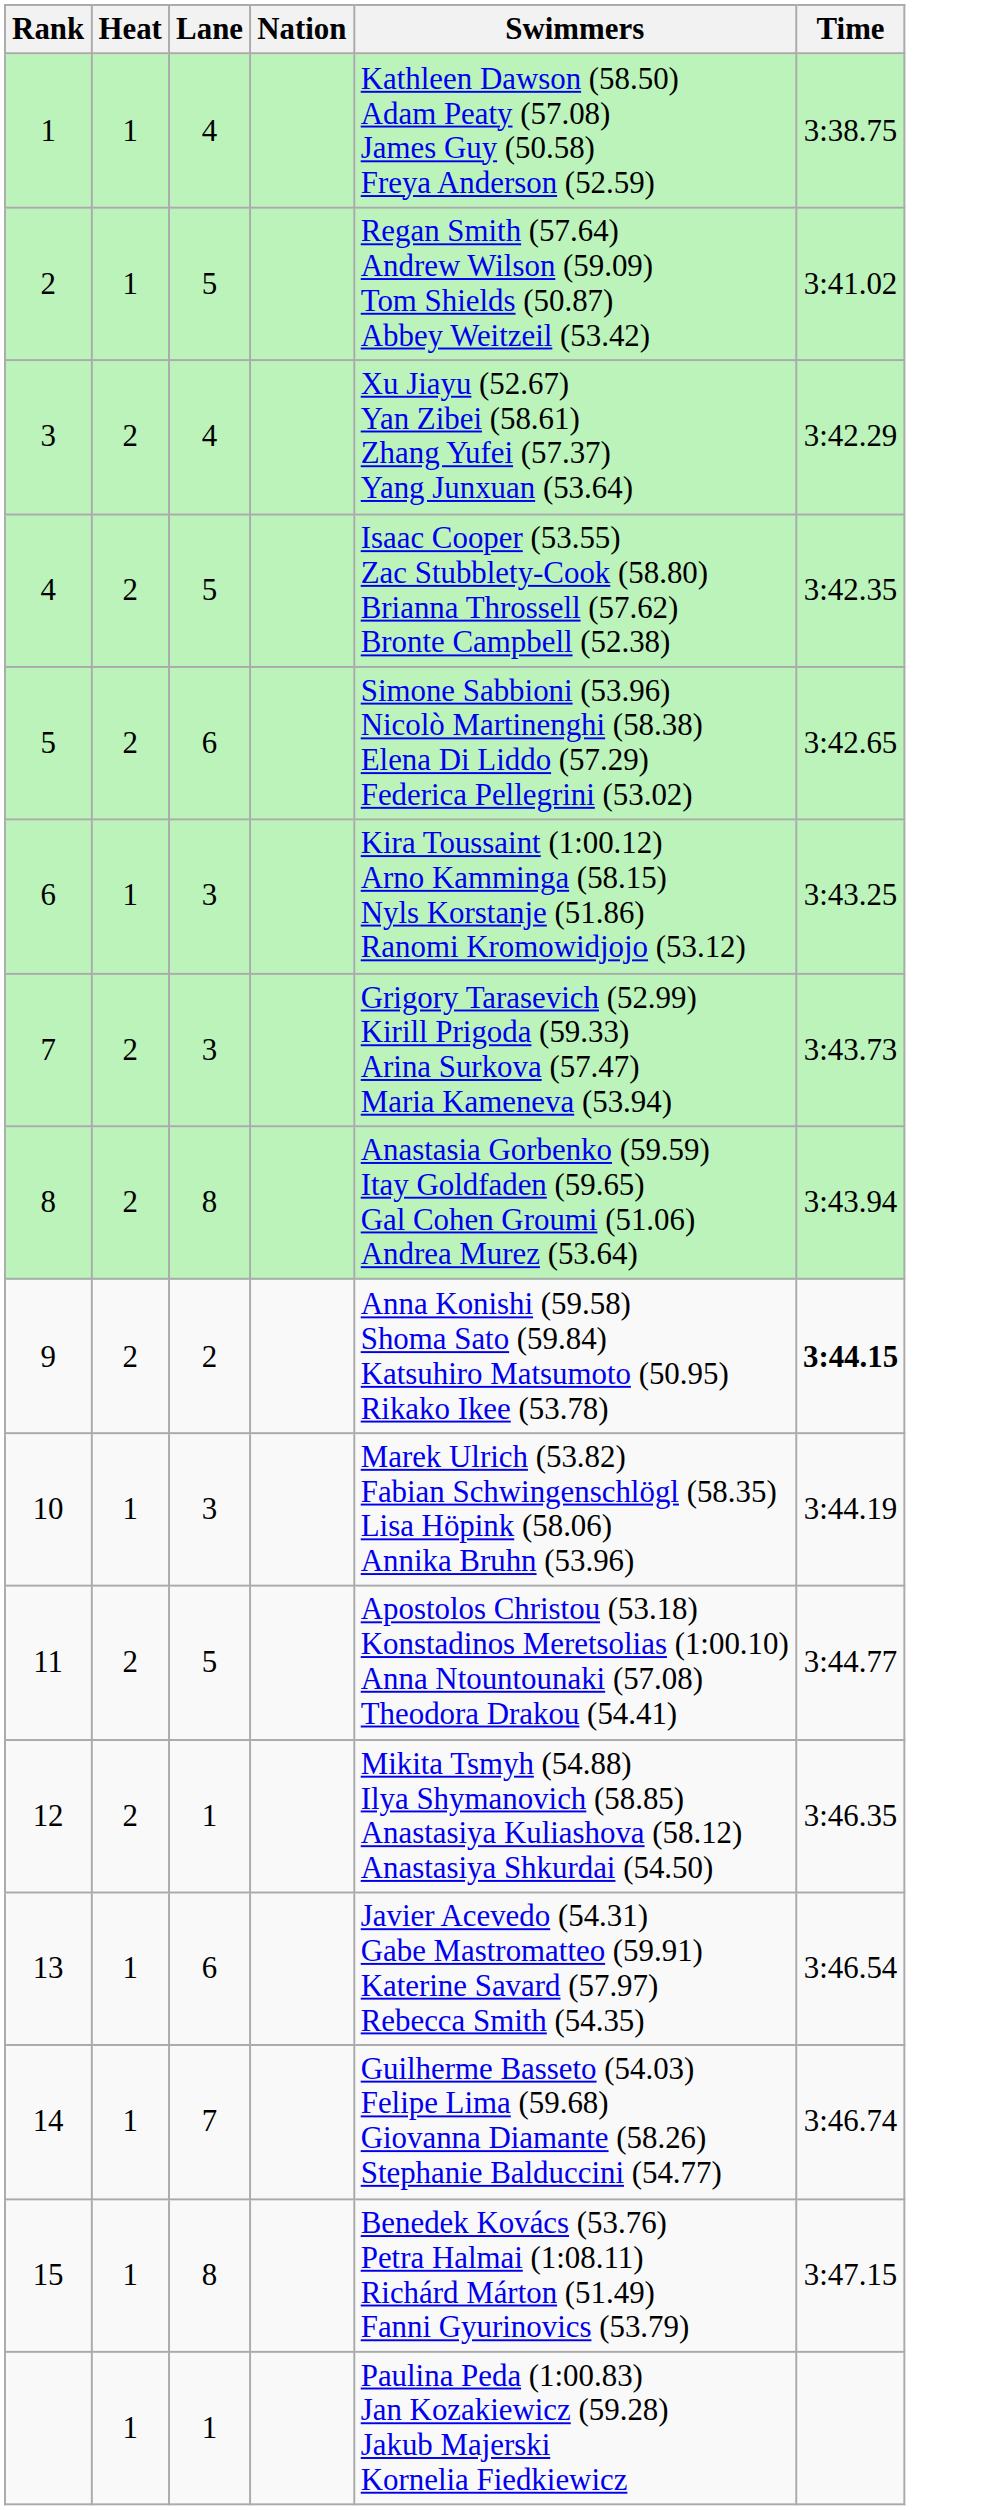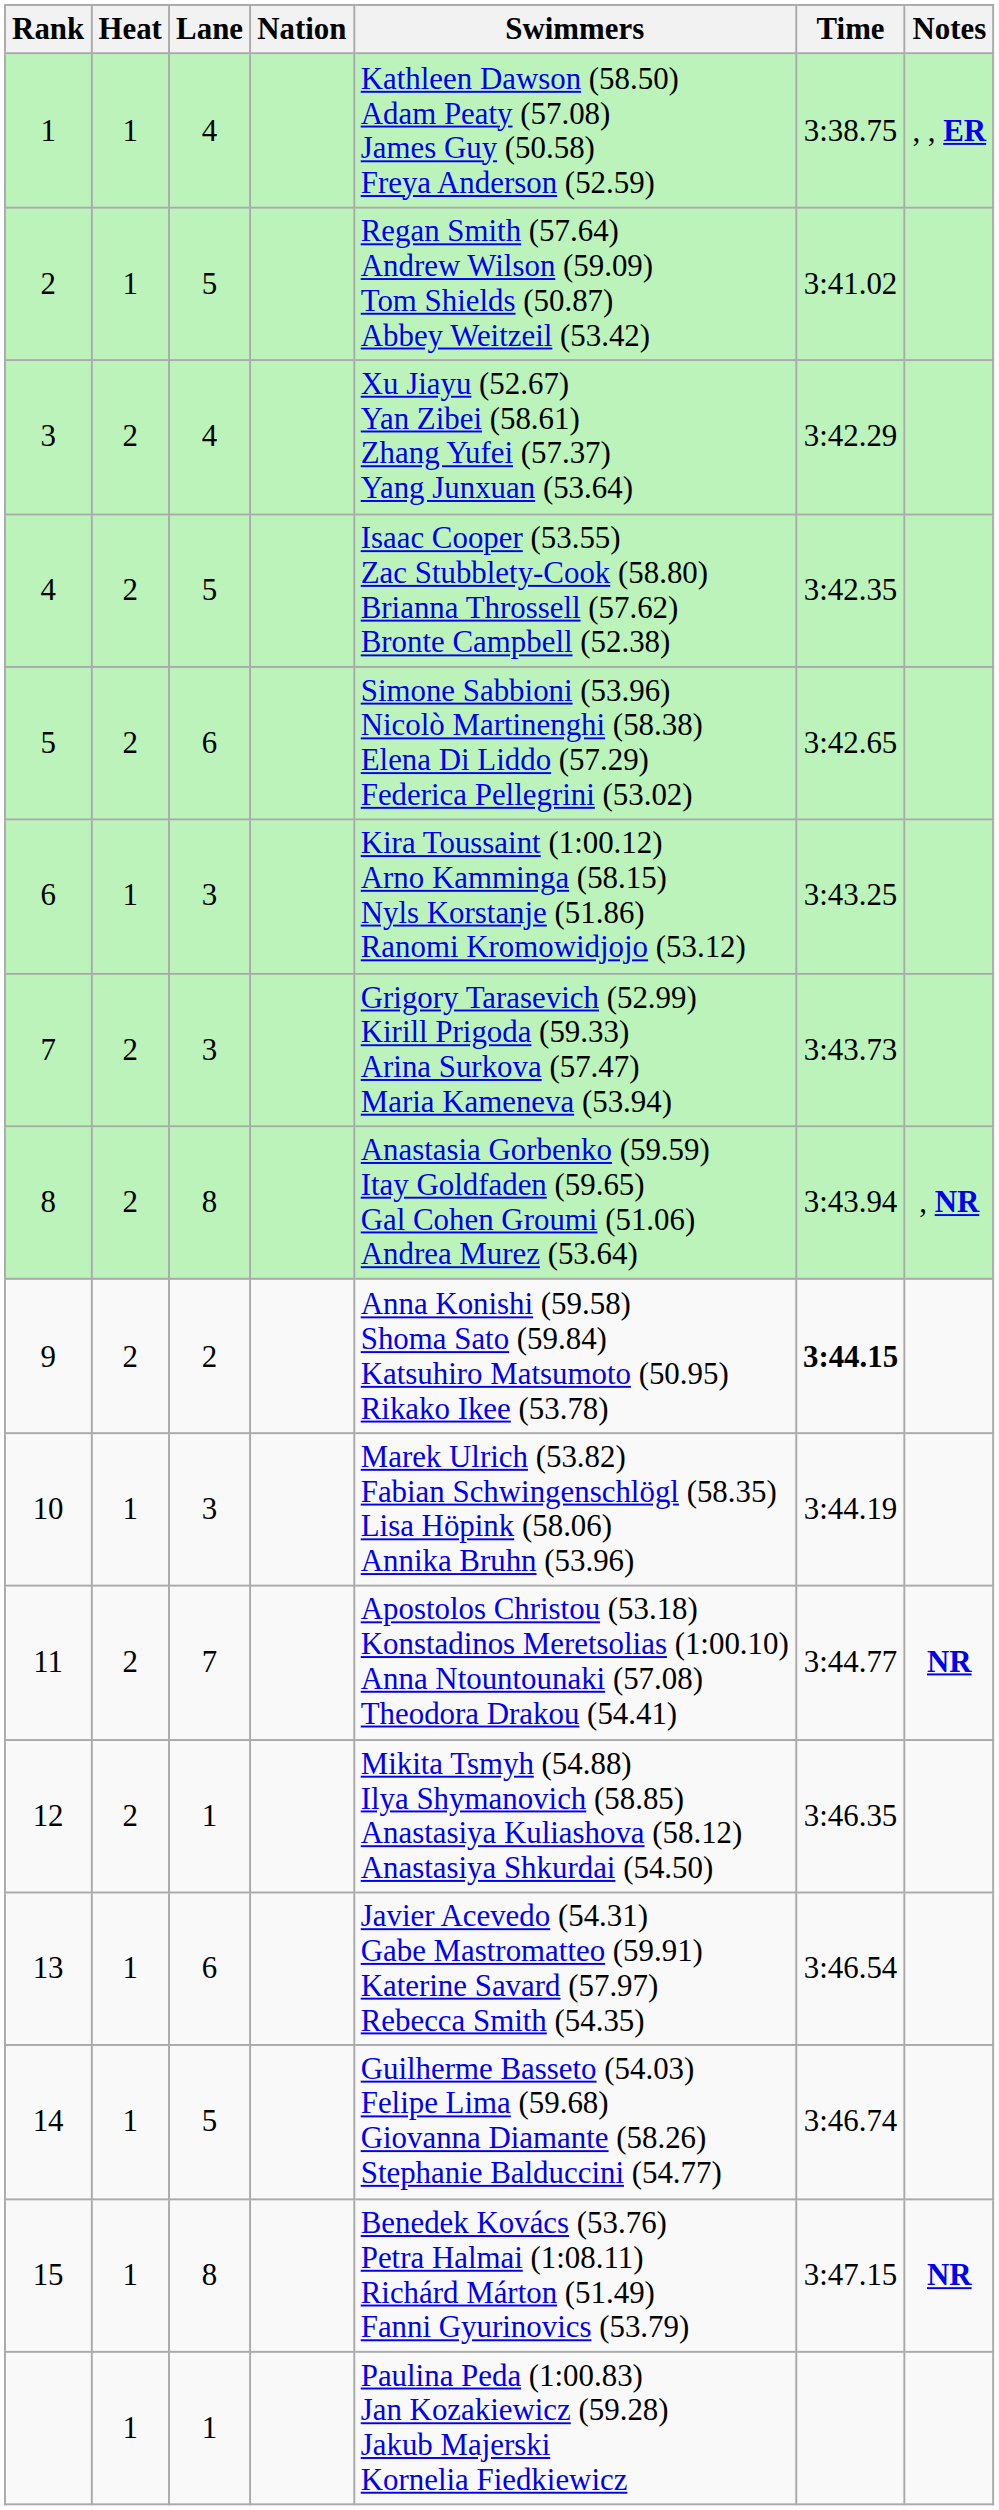 <table class="wikitable sortable" style="text-align:center">
 <tr>
 <th>Rank</th>
 <th>Heat</th>
 <th>Lane</th>
 <th>Nation</th>
 <th>Swimmers</th>
 <th>Time</th>
+<th>Notes</th>
 </tr>
 <tr bgcolor=bbf3bb>
 <td>1</td>
 <td>1</td>
 <td>4</td>
 <td align=left></td>
 <td align=left><a href='#'>Kathleen Dawson</a> (58.50)<br><a href='#'>Adam Peaty</a> (57.08)<br><a href='#'>James Guy</a> (50.58)<br><a href='#'>Freya Anderson</a> (52.59)</td>
 <td>3:38.75</td>
+<td>, , <strong><a href='#'>ER</a></strong></td>
 </tr>
 <tr bgcolor=bbf3bb>
 <td>2</td>
 <td>1</td>
 <td>5</td>
 <td align=left></td>
 <td align=left><a href='#'>Regan Smith</a> (57.64)<br><a href='#'>Andrew Wilson</a> (59.09)<br><a href='#'>Tom Shields</a> (50.87)<br><a href='#'>Abbey Weitzeil</a> (53.42)</td>
 <td>3:41.02</td>
+<td></td>
 </tr>
 <tr bgcolor=bbf3bb>
 <td>3</td>
 <td>2</td>
 <td>4</td>
 <td align=left></td>
 <td align=left><a href='#'>Xu Jiayu</a> (52.67)<br><a href='#'>Yan Zibei</a> (58.61)<br><a href='#'>Zhang Yufei</a> (57.37)<br><a href='#'>Yang Junxuan</a> (53.64)</td>
 <td>3:42.29</td>
+<td></td>
 </tr>
 <tr bgcolor=bbf3bb>
 <td>4</td>
 <td>2</td>
 <td>5</td>
 <td align=left></td>
 <td align=left><a href='#'>Isaac Cooper</a> (53.55)<br><a href='#'>Zac Stubblety-Cook</a> (58.80)<br><a href='#'>Brianna Throssell</a> (57.62)<br><a href='#'>Bronte Campbell</a> (52.38)</td>
 <td>3:42.35</td>
+<td></td>
 </tr>
 <tr bgcolor=bbf3bb>
 <td>5</td>
 <td>2</td>
 <td>6</td>
 <td align=left></td>
 <td align=left><a href='#'>Simone Sabbioni</a> (53.96)<br><a href='#'>Nicolò Martinenghi</a> (58.38)<br><a href='#'>Elena Di Liddo</a> (57.29)<br><a href='#'>Federica Pellegrini</a> (53.02)</td>
 <td>3:42.65</td>
+<td></td>
 </tr>
 <tr bgcolor=bbf3bb>
 <td>6</td>
 <td>1</td>
 <td>3</td>
 <td align=left></td>
 <td align=left><a href='#'>Kira Toussaint</a> (1:00.12)<br><a href='#'>Arno Kamminga</a> (58.15)<br><a href='#'>Nyls Korstanje</a> (51.86)<br><a href='#'>Ranomi Kromowidjojo</a> (53.12)</td>
 <td>3:43.25</td>
+<td></td>
 </tr>
 <tr bgcolor=bbf3bb>
 <td>7</td>
 <td>2</td>
 <td>3</td>
 <td align=left></td>
 <td align=left><a href='#'>Grigory Tarasevich</a> (52.99)<br><a href='#'>Kirill Prigoda</a> (59.33)<br><a href='#'>Arina Surkova</a> (57.47)<br><a href='#'>Maria Kameneva</a> (53.94)</td>
 <td>3:43.73</td>
+<td></td>
 </tr>
 <tr bgcolor=bbf3bb>
 <td>8</td>
 <td>2</td>
 <td>8</td>
 <td align=left></td>
 <td align=left><a href='#'>Anastasia Gorbenko</a> (59.59)<br><a href='#'>Itay Goldfaden</a> (59.65)<br><a href='#'>Gal Cohen Groumi</a> (51.06)<br><a href='#'>Andrea Murez</a> (53.64)</td>
 <td>3:43.94</td>
+<td>, <strong><a href='#'>NR</a></strong></td>
 </tr>
 <tr>
 <td>9</td>
 <td>2</td>
 <td>2</td>
 <td align=left></td>
 <td align=left><a href='#'>Anna Konishi</a> (59.58)<br><a href='#'>Shoma Sato</a> (59.84)<br><a href='#'>Katsuhiro Matsumoto</a> (50.95)<br><a href='#'>Rikako Ikee</a> (53.78)</td>
 <td><strong>3:44.15</strong></td>
+<td></td>
 </tr>
 <tr>
 <td>10</td>
 <td>1</td>
 <td>3</td>
 <td align=left></td>
 <td align=left><a href='#'>Marek Ulrich</a> (53.82)<br><a href='#'>Fabian Schwingenschlögl</a> (58.35)<br><a href='#'>Lisa Höpink</a> (58.06)<br><a href='#'>Annika Bruhn</a> (53.96)</td>
 <td>3:44.19</td>
+<td></td>
 </tr>
 <tr>
 <td>11</td>
 <td>2</td>
-<td>5</td>
+<td>7</td>
 <td align=left></td>
 <td align=left><a href='#'>Apostolos Christou</a> (53.18)<br><a href='#'>Konstadinos Meretsolias</a> (1:00.10)<br><a href='#'>Anna Ntountounaki</a> (57.08)<br><a href='#'>Theodora Drakou</a> (54.41)</td>
 <td>3:44.77</td>
+<td><strong><a href='#'>NR</a></strong></td>
 </tr>
 <tr>
 <td>12</td>
 <td>2</td>
 <td>1</td>
 <td align=left></td>
 <td align=left><a href='#'>Mikita Tsmyh</a> (54.88)<br><a href='#'>Ilya Shymanovich</a> (58.85)<br><a href='#'>Anastasiya Kuliashova</a> (58.12)<br><a href='#'>Anastasiya Shkurdai</a> (54.50)</td>
 <td>3:46.35</td>
+<td></td>
 </tr>
 <tr>
 <td>13</td>
 <td>1</td>
 <td>6</td>
 <td align=left></td>
 <td align=left><a href='#'>Javier Acevedo</a> (54.31)<br><a href='#'>Gabe Mastromatteo</a> (59.91)<br><a href='#'>Katerine Savard</a> (57.97)<br><a href='#'>Rebecca Smith</a> (54.35)</td>
 <td>3:46.54</td>
+<td></td>
 </tr>
 <tr>
 <td>14</td>
 <td>1</td>
-<td>7</td>
+<td>5</td>
 <td align=left></td>
 <td align=left><a href='#'>Guilherme Basseto</a> (54.03)<br><a href='#'>Felipe Lima</a> (59.68)<br><a href='#'>Giovanna Diamante</a> (58.26)<br><a href='#'>Stephanie Balduccini</a> (54.77)</td>
 <td>3:46.74</td>
+<td></td>
 </tr>
 <tr>
 <td>15</td>
 <td>1</td>
 <td>8</td>
 <td align=left></td>
 <td align=left><a href='#'>Benedek Kovács</a> (53.76)<br><a href='#'>Petra Halmai</a> (1:08.11)<br><a href='#'>Richárd Márton</a> (51.49)<br><a href='#'>Fanni Gyurinovics</a> (53.79)</td>
 <td>3:47.15</td>
+<td><strong><a href='#'>NR</a></strong></td>
 </tr>
 <tr>
 <td></td>
 <td>1</td>
 <td>1</td>
 <td align=left></td>
 <td align=left><a href='#'>Paulina Peda</a> (1:00.83)<br><a href='#'>Jan Kozakiewicz</a> (59.28)<br><a href='#'>Jakub Majerski</a><br><a href='#'>Kornelia Fiedkiewicz</a></td>
 <td></td>
+<td></td>
 </tr>
 </table>
